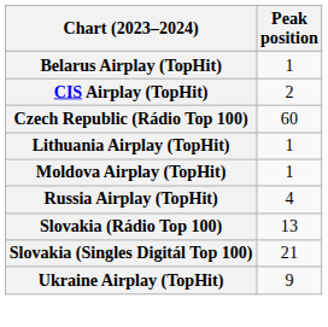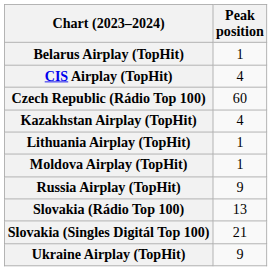 <table class="wikitable sortable plainrowheaders" style="text-align:center">
 <tr>
 <th scope="col">Chart (2023–2024)</th>
 <th scope="col">Peak<br>position</th>
 </tr>
 <tr>
 <th scope="row">Belarus Airplay (TopHit)</th>
 <td>1</td>
 </tr>
 <tr>
 <th scope="row"><a href='#'>CIS</a> Airplay (TopHit)</th>
-<td>2</td>
+<td>4</td>
 </tr>
 <tr>
 <th scope="row">Czech Republic (Rádio Top 100)</th>
 <td>60</td>
+</tr>
+<tr>
+<th scope="row">Kazakhstan Airplay (TopHit)</th>
+<td>4</td>
 </tr>
 <tr>
 <th scope="row">Lithuania Airplay (TopHit)</th>
 <td>1</td>
 </tr>
 <tr>
 <th scope="row">Moldova Airplay (TopHit)</th>
 <td>1</td>
 </tr>
 <tr>
 <th scope="row">Russia Airplay (TopHit)</th>
-<td>4</td>
+<td>9</td>
 </tr>
 <tr>
 <th scope="row">Slovakia (Rádio Top 100)</th>
 <td>13</td>
 </tr>
 <tr>
 <th scope="row">Slovakia (Singles Digitál Top 100)</th>
 <td>21</td>
 </tr>
 <tr>
 <th scope="row">Ukraine Airplay (TopHit)</th>
 <td>9</td>
 </tr>
 </table>
